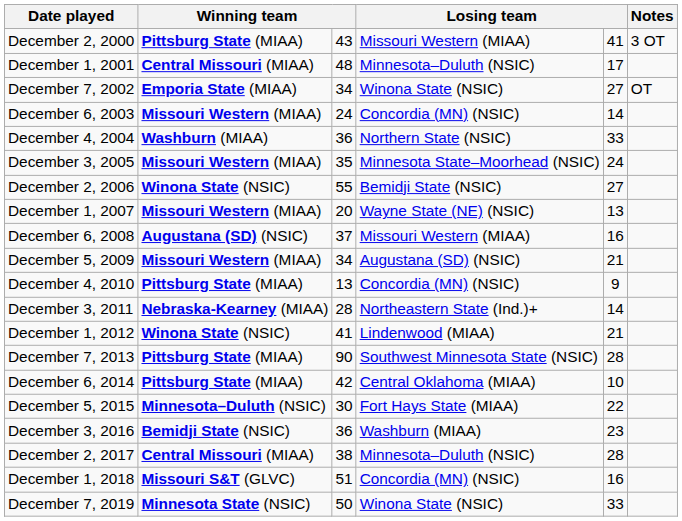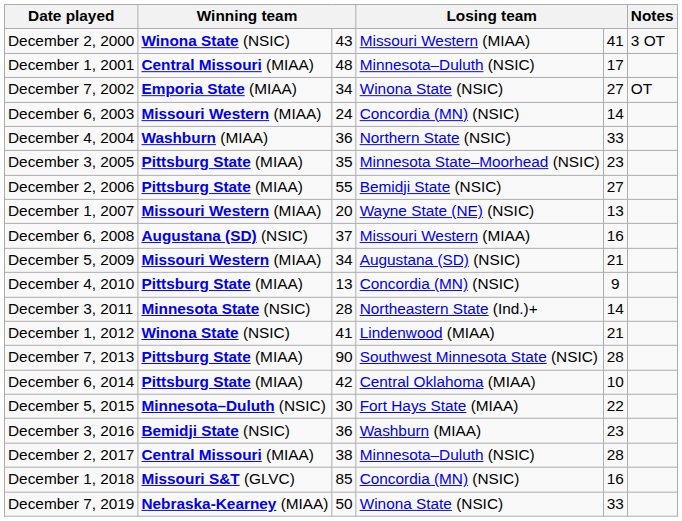 <table class="wikitable sortable" font=90%">
 <tr>
 <th>Date played</th>
 <th colspan="2">Winning team</th>
 <th colspan="2">Losing team</th>
 <th>Notes</th>
 </tr>
 <tr>
 <td>December 2, 2000</td>
-<td><strong><a href='#'>Pittsburg State</a></strong> (MIAA)</td>
+<td><strong><a href='#'>Winona State</a></strong> (NSIC)</td>
 <td>43</td>
 <td><a href='#'>Missouri Western</a> (MIAA)</td>
 <td>41</td>
 <td>3 OT</td>
 </tr>
 <tr>
 <td>December 1, 2001</td>
 <td><strong><a href='#'>Central Missouri</a></strong> (MIAA)</td>
 <td>48</td>
 <td><a href='#'>Minnesota–Duluth</a> (NSIC)</td>
 <td>17</td>
 <td></td>
 </tr>
 <tr>
 <td>December 7, 2002</td>
 <td><strong><a href='#'>Emporia State</a></strong> (MIAA)</td>
 <td>34</td>
 <td><a href='#'>Winona State</a> (NSIC)</td>
 <td>27</td>
 <td>OT</td>
 </tr>
 <tr>
 <td>December 6, 2003</td>
 <td><strong><a href='#'>Missouri Western</a></strong> (MIAA)</td>
 <td>24</td>
 <td><a href='#'>Concordia (MN)</a>  (NSIC)</td>
 <td>14</td>
 <td></td>
 </tr>
 <tr>
 <td>December 4, 2004</td>
 <td><strong><a href='#'>Washburn</a></strong> (MIAA)</td>
 <td>36</td>
 <td><a href='#'>Northern State</a> (NSIC)</td>
 <td>33</td>
 <td></td>
 </tr>
 <tr>
 <td>December 3, 2005</td>
-<td><strong><a href='#'>Missouri Western</a></strong> (MIAA)</td>
+<td><strong><a href='#'>Pittsburg State</a></strong> (MIAA)</td>
 <td>35</td>
 <td><a href='#'>Minnesota State–Moorhead</a> (NSIC)</td>
-<td>24</td>
+<td>23</td>
 <td></td>
 </tr>
 <tr>
 <td>December 2, 2006</td>
-<td><strong><a href='#'>Winona State</a></strong> (NSIC)</td>
+<td><strong><a href='#'>Pittsburg State</a></strong> (MIAA)</td>
 <td>55</td>
 <td><a href='#'>Bemidji State</a> (NSIC)</td>
 <td>27</td>
 <td></td>
 </tr>
 <tr>
 <td>December 1, 2007</td>
 <td><strong><a href='#'>Missouri Western</a></strong> (MIAA)</td>
 <td>20</td>
 <td><a href='#'>Wayne State (NE)</a> (NSIC)</td>
 <td>13</td>
 <td></td>
 </tr>
 <tr>
 <td>December 6, 2008</td>
 <td><strong><a href='#'>Augustana (SD)</a></strong> (NSIC)</td>
 <td>37</td>
 <td><a href='#'>Missouri Western</a> (MIAA)</td>
 <td>16</td>
 <td></td>
 </tr>
 <tr>
 <td>December 5, 2009</td>
 <td><strong><a href='#'>Missouri Western</a></strong> (MIAA)</td>
 <td>34</td>
 <td><a href='#'>Augustana (SD)</a> (NSIC)</td>
 <td>21</td>
 <td></td>
 </tr>
 <tr>
 <td>December 4, 2010</td>
 <td><strong><a href='#'>Pittsburg State</a></strong> (MIAA)</td>
 <td>13</td>
 <td><a href='#'>Concordia (MN)</a> (NSIC)</td>
 <td align=center>9</td>
 <td></td>
 </tr>
 <tr>
 <td>December 3, 2011</td>
-<td><strong><a href='#'>Nebraska-Kearney</a></strong> (MIAA)</td>
+<td><strong><a href='#'>Minnesota State</a></strong> (NSIC)</td>
 <td>28</td>
 <td><a href='#'>Northeastern State</a> (Ind.)+</td>
 <td>14</td>
 <td></td>
 </tr>
 <tr>
 <td>December 1, 2012</td>
 <td><strong><a href='#'>Winona State</a></strong> (NSIC)</td>
 <td>41</td>
 <td><a href='#'>Lindenwood</a> (MIAA)</td>
 <td>21</td>
 <td></td>
 </tr>
 <tr>
 <td>December 7, 2013</td>
 <td><strong><a href='#'>Pittsburg State</a></strong> (MIAA)</td>
 <td>90</td>
 <td><a href='#'>Southwest Minnesota State</a> (NSIC)</td>
 <td>28</td>
 <td></td>
 </tr>
 <tr>
 <td>December 6, 2014</td>
 <td><strong><a href='#'>Pittsburg State</a></strong> (MIAA)</td>
 <td>42</td>
 <td><a href='#'>Central Oklahoma</a> (MIAA)</td>
 <td>10</td>
 <td></td>
 </tr>
 <tr>
 <td>December 5, 2015</td>
 <td><strong><a href='#'>Minnesota–Duluth</a></strong> (NSIC)</td>
 <td>30</td>
 <td><a href='#'>Fort Hays State</a> (MIAA)</td>
 <td>22</td>
 <td></td>
 </tr>
 <tr>
 <td>December 3, 2016</td>
 <td><strong><a href='#'>Bemidji State</a></strong> (NSIC)</td>
 <td>36</td>
 <td><a href='#'>Washburn</a> (MIAA)</td>
 <td>23</td>
 <td></td>
 </tr>
 <tr>
 <td>December 2, 2017</td>
 <td><strong><a href='#'>Central Missouri</a></strong> (MIAA)</td>
 <td>38</td>
 <td><a href='#'>Minnesota–Duluth</a> (NSIC)</td>
 <td>28</td>
 <td></td>
 </tr>
 <tr>
 <td>December 1, 2018</td>
 <td><strong><a href='#'>Missouri S&T</a></strong> (GLVC)</td>
-<td>51</td>
+<td>85</td>
 <td><a href='#'>Concordia (MN)</a> (NSIC)</td>
 <td>16</td>
 <td></td>
 </tr>
 <tr>
 <td>December 7, 2019</td>
-<td><strong><a href='#'>Minnesota State</a></strong> (NSIC)</td>
+<td><strong><a href='#'>Nebraska-Kearney</a></strong> (MIAA)</td>
 <td>50</td>
 <td><a href='#'>Winona State</a> (NSIC)</td>
 <td>33</td>
 <td></td>
 </tr>
 </table>
